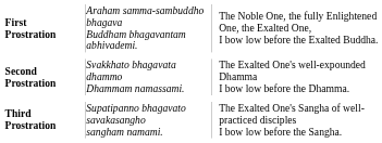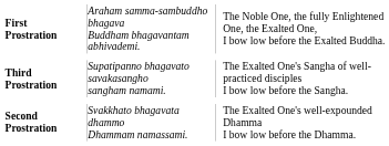 <table cellspacing="10" style="margin:0.5em auto">
 <tr>
 <td><strong>First Prostration</strong></td>
 <td style="border-left:1px solid #AAAAAA;border-right:1px solid #AAAAAA"><em>Araham samma-sambuddho bhagava<br>Buddham bhagavantam abhivademi.</em></td>
 <td>The Noble One, the fully Enlightened One, the Exalted One,<br>I bow low before the Exalted Buddha.</td>
 </tr>
 <tr>
+<td><strong>Third Prostration</strong></td>
+<td style="border-left:1px solid #AAAAAA;border-right:1px solid #AAAAAA"><em>Supatipanno bhagavato savakasangho<br>sangham namami.</em></td>
+<td>The Exalted One's Sangha of well-practiced disciples<br>I bow low before the Sangha.</td>
+</tr>
+<tr>
 <td><strong>Second Prostration</strong></td>
 <td style="border-left:1px solid #AAAAAA;border-right:1px solid #AAAAAA"><em>Svakkhato bhagavata dhammo<br>Dhammam namassami.</em></td>
 <td>The Exalted One's well-expounded Dhamma<br>I bow low before the Dhamma.</td>
 </tr>
-<tr>
-<td><strong>Third Prostration</strong></td>
-<td style="border-left:1px solid #AAAAAA;border-right:1px solid #AAAAAA"><em>Supatipanno bhagavato savakasangho<br>sangham namami.</em></td>
-<td>The Exalted One's Sangha of well-practiced disciples<br>I bow low before the Sangha.</td>
-</tr>
 </table>
